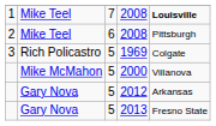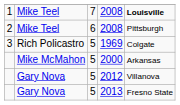 <table class="wikitable">
 <tr>
 </tr>
 <tr>
 <td>1</td>
 <td><a href='#'>Mike Teel</a></td>
 <td>7</td>
 <td><a href='#'>2008</a></td>
 <td style="font-size:80%;"><strong>Louisville</strong></td>
 </tr>
 <tr>
 <td>2</td>
 <td><a href='#'>Mike Teel</a></td>
 <td>6</td>
 <td><a href='#'>2008</a></td>
 <td style="font-size:80%;">Pittsburgh</td>
 </tr>
 <tr>
 <td>3</td>
 <td>Rich Policastro</td>
 <td>5</td>
 <td><a href='#'>1969</a></td>
 <td style="font-size:80%;">Colgate</td>
 </tr>
 <tr>
 <td></td>
 <td><a href='#'>Mike McMahon</a></td>
 <td>5</td>
 <td><a href='#'>2000</a></td>
-<td style="font-size:80%;">Villanova</td>
+<td style="font-size:80%;">Arkansas</td>
 </tr>
 <tr>
 <td></td>
 <td><a href='#'>Gary Nova</a></td>
 <td>5</td>
 <td><a href='#'>2012</a></td>
-<td style="font-size:80%;">Arkansas</td>
+<td style="font-size:80%;">Villanova</td>
 </tr>
 <tr>
 <td></td>
 <td><a href='#'>Gary Nova</a></td>
 <td>5</td>
 <td><a href='#'>2013</a></td>
 <td style="font-size:80%;">Fresno State</td>
 </tr>
 </table>
